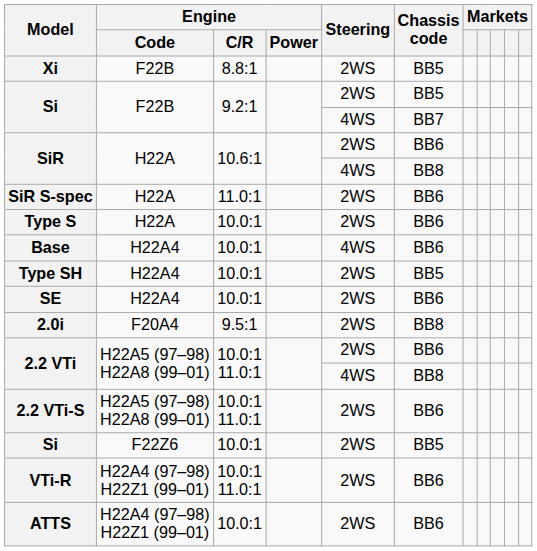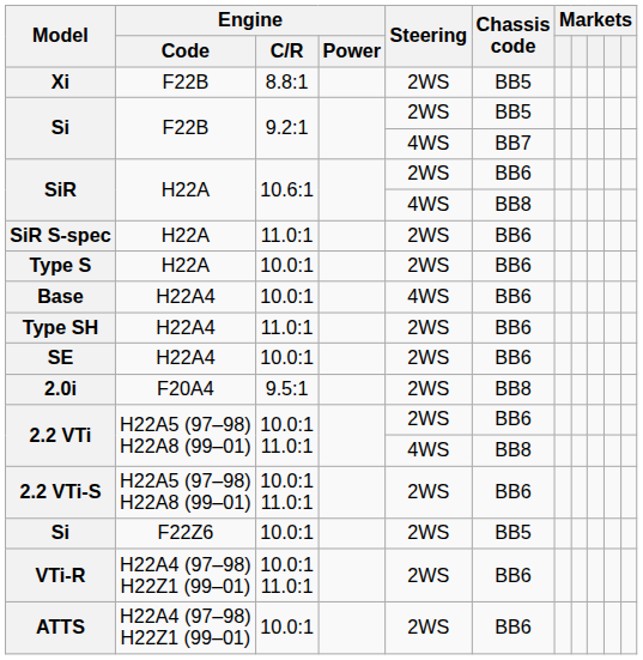 <table class="wikitable" style="text-align: center; font-size:100%; color:black">
 <tr>
 <th rowspan="2">Model</th>
 <th colspan="3">Engine</th>
 <th rowspan="2">Steering</th>
 <th rowspan="2">Chassis<br>code</th>
 <th colspan="5">Markets</th>
 </tr>
 <tr>
 <th>Code</th>
 <th>C/R</th>
 <th>Power</th>
 <th></th>
 <th></th>
 <th></th>
 <th></th>
 <th></th>
 </tr>
 <tr>
 <th>Xi</th>
 <td>F22B</td>
 <td>8.8:1</td>
 <td></td>
 <td>2WS</td>
 <td>BB5</td>
 <td></td>
 <td></td>
 <td></td>
 <td></td>
 <td></td>
 </tr>
 <tr>
 <th rowspan="2">Si</th>
 <td rowspan="2">F22B</td>
 <td rowspan="2">9.2:1</td>
 <td rowspan="2"></td>
 <td>2WS</td>
 <td>BB5</td>
 <td></td>
 <td></td>
 <td></td>
 <td></td>
 <td></td>
 </tr>
 <tr>
 <td>4WS</td>
 <td>BB7</td>
 <td></td>
 <td></td>
 <td></td>
 <td></td>
 <td></td>
 </tr>
 <tr>
 <th rowspan="2">SiR</th>
 <td rowspan="2">H22A</td>
 <td rowspan="2">10.6:1</td>
 <td rowspan="2"></td>
 <td>2WS</td>
 <td>BB6</td>
 <td></td>
 <td></td>
 <td></td>
 <td></td>
 <td></td>
 </tr>
 <tr>
 <td>4WS</td>
 <td>BB8</td>
 <td></td>
 <td></td>
 <td></td>
 <td></td>
 <td></td>
 </tr>
 <tr>
 <th>SiR S-spec</th>
 <td>H22A</td>
 <td>11.0:1</td>
 <td></td>
 <td>2WS</td>
 <td>BB6</td>
 <td></td>
 <td></td>
 <td></td>
 <td></td>
 <td></td>
 </tr>
 <tr>
 <th>Type S</th>
 <td>H22A</td>
 <td>10.0:1</td>
 <td></td>
 <td>2WS</td>
 <td>BB6</td>
 <td></td>
 <td></td>
 <td></td>
 <td></td>
 <td></td>
 </tr>
 <tr>
 <th>Base</th>
 <td>H22A4</td>
 <td>10.0:1</td>
 <td></td>
 <td>4WS</td>
 <td>BB6</td>
 <td></td>
 <td></td>
 <td></td>
 <td></td>
 <td></td>
 </tr>
 <tr>
 <th>Type SH</th>
 <td>H22A4</td>
-<td>10.0:1</td>
+<td>11.0:1</td>
 <td></td>
 <td>2WS</td>
-<td>BB5</td>
+<td>BB6</td>
 <td></td>
 <td></td>
 <td></td>
 <td></td>
 <td></td>
 </tr>
 <tr>
 <th>SE</th>
 <td>H22A4</td>
 <td>10.0:1</td>
 <td></td>
 <td>2WS</td>
 <td>BB6</td>
 <td></td>
 <td></td>
 <td></td>
 <td></td>
 <td></td>
 </tr>
 <tr>
 <th>2.0i</th>
 <td>F20A4</td>
 <td>9.5:1</td>
 <td></td>
 <td>2WS</td>
 <td>BB8</td>
 <td></td>
 <td></td>
 <td></td>
 <td></td>
 <td></td>
 </tr>
 <tr>
 <th rowspan="2">2.2 VTi</th>
 <td rowspan="2">H22A5 (97–98)<br>H22A8 (99–01)</td>
 <td rowspan="2">10.0:1<br>11.0:1</td>
 <td rowspan="2"><br></td>
 <td>2WS</td>
 <td>BB6</td>
 <td></td>
 <td></td>
 <td></td>
 <td></td>
 <td></td>
 </tr>
 <tr>
 <td>4WS</td>
 <td>BB8</td>
 <td></td>
 <td></td>
 <td></td>
 <td></td>
 <td></td>
 </tr>
 <tr>
 <th>2.2 VTi-S</th>
 <td>H22A5 (97–98)<br>H22A8 (99–01)</td>
 <td>10.0:1<br>11.0:1</td>
 <td><br></td>
 <td>2WS</td>
 <td>BB6</td>
 <td></td>
 <td></td>
 <td></td>
 <td></td>
 <td></td>
 </tr>
 <tr>
 <th>Si</th>
 <td>F22Z6</td>
 <td>10.0:1</td>
 <td></td>
 <td>2WS</td>
 <td>BB5</td>
 <td></td>
 <td></td>
 <td></td>
 <td></td>
 <td></td>
 </tr>
 <tr>
 <th>VTi-R</th>
 <td>H22A4 (97–98)<br>H22Z1 (99–01)</td>
 <td>10.0:1<br>11.0:1</td>
 <td><br></td>
 <td>2WS</td>
 <td>BB6</td>
 <td></td>
 <td></td>
 <td></td>
 <td></td>
 <td></td>
 </tr>
 <tr>
 <th>ATTS</th>
 <td>H22A4 (97–98)<br>H22Z1 (99–01)</td>
 <td>10.0:1</td>
 <td><br></td>
 <td>2WS</td>
 <td>BB6</td>
 <td></td>
 <td></td>
 <td></td>
 <td></td>
 <td></td>
 </tr>
 </table>
